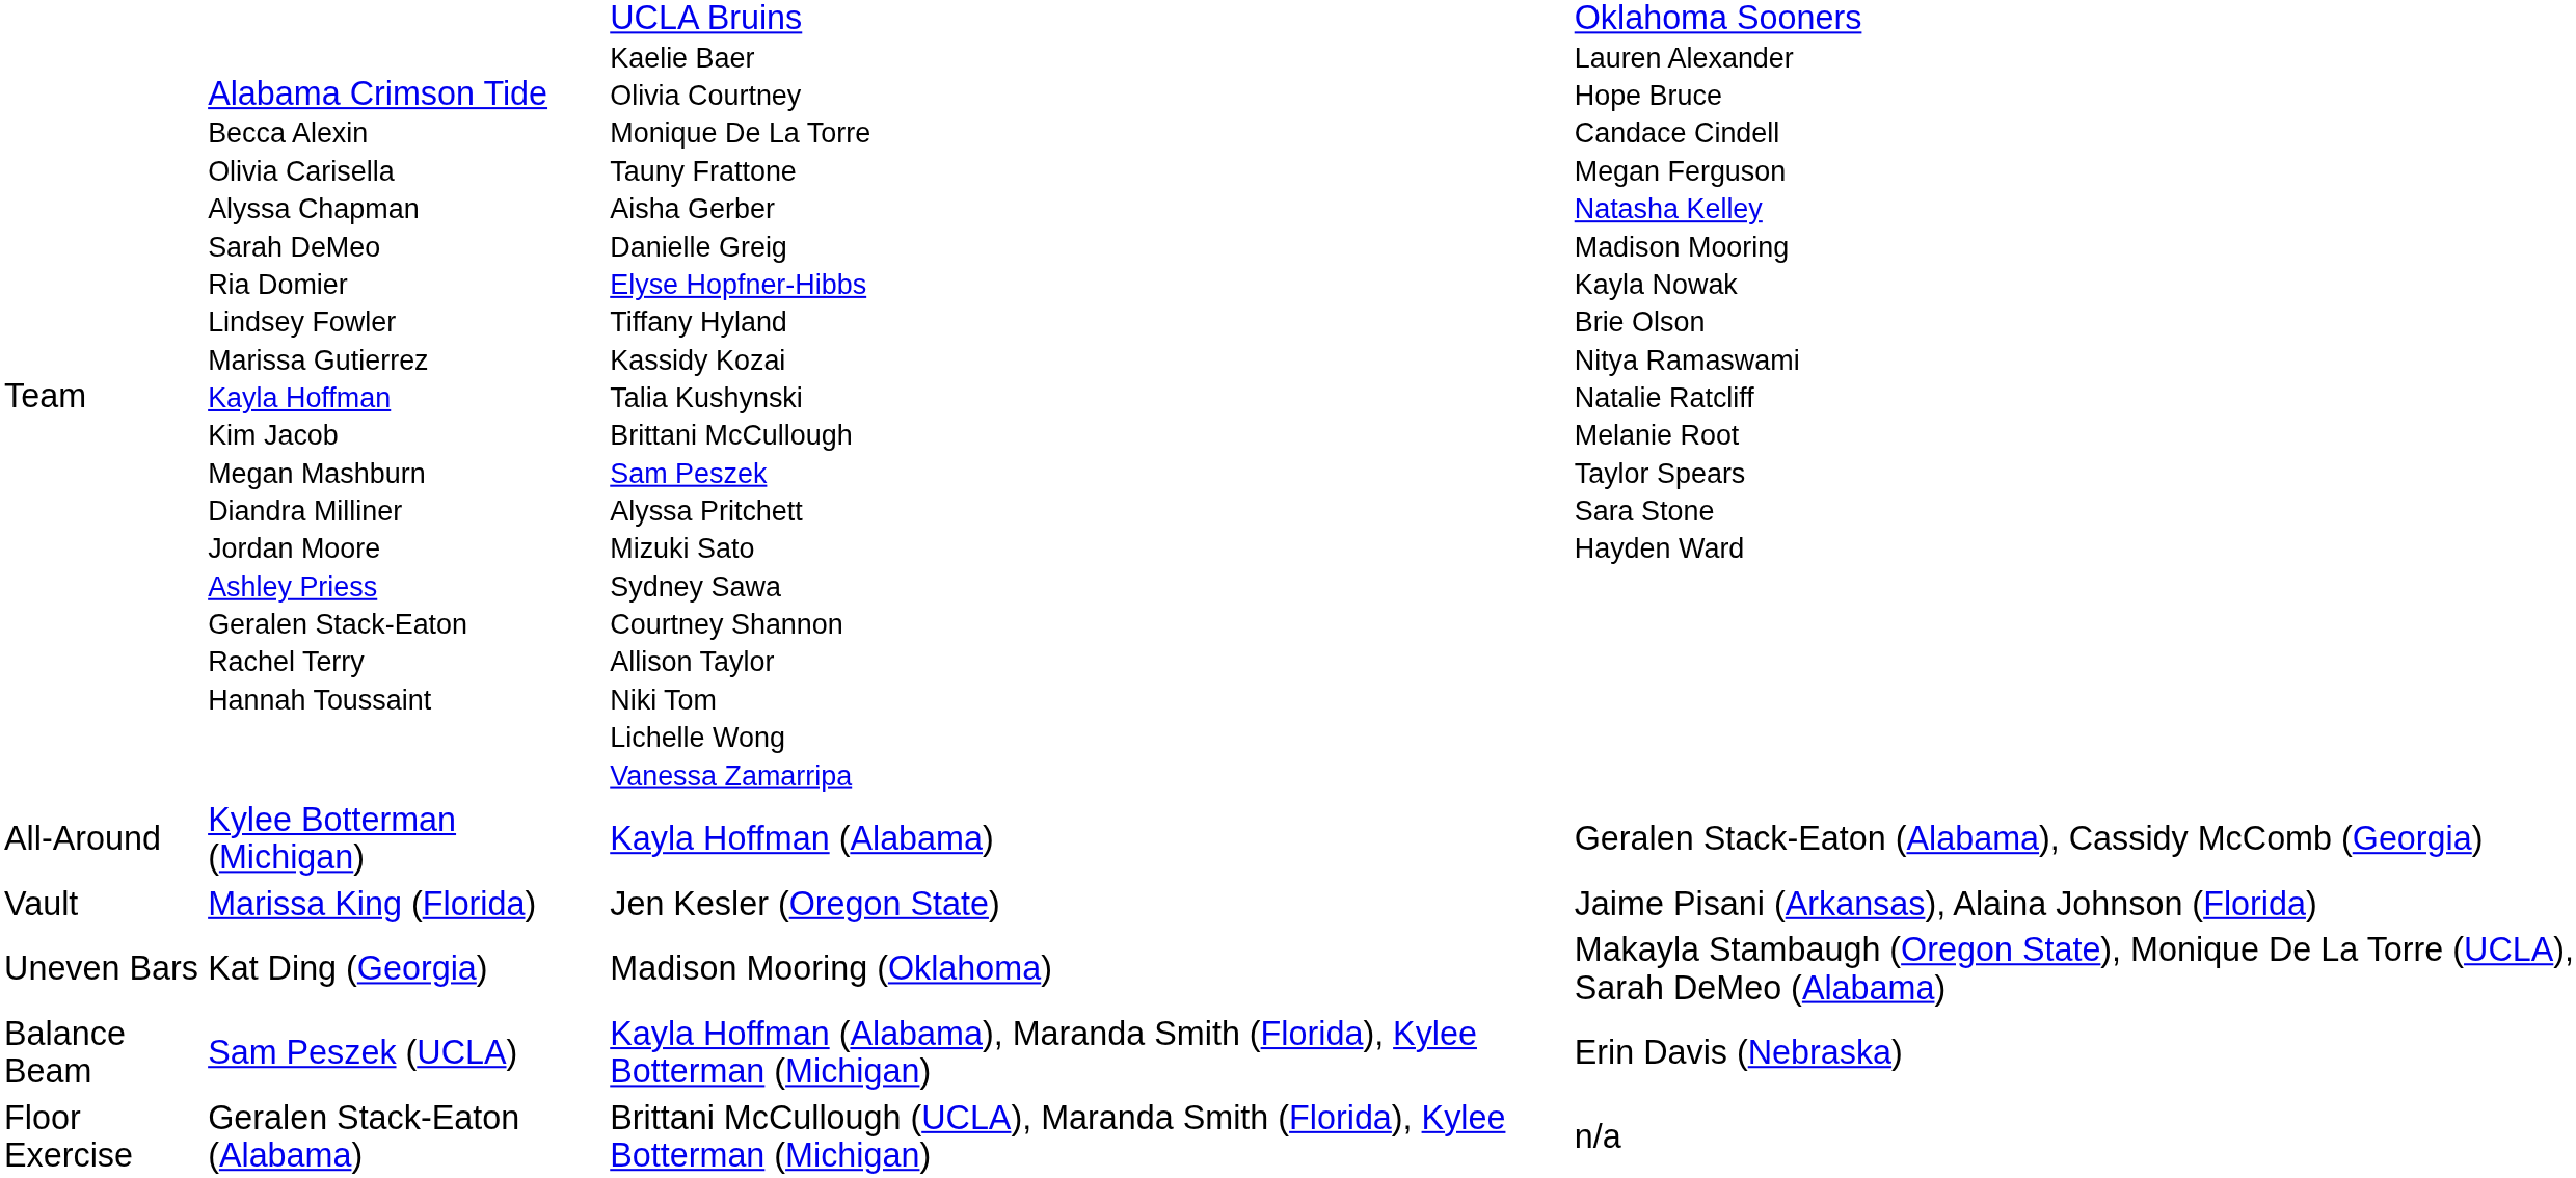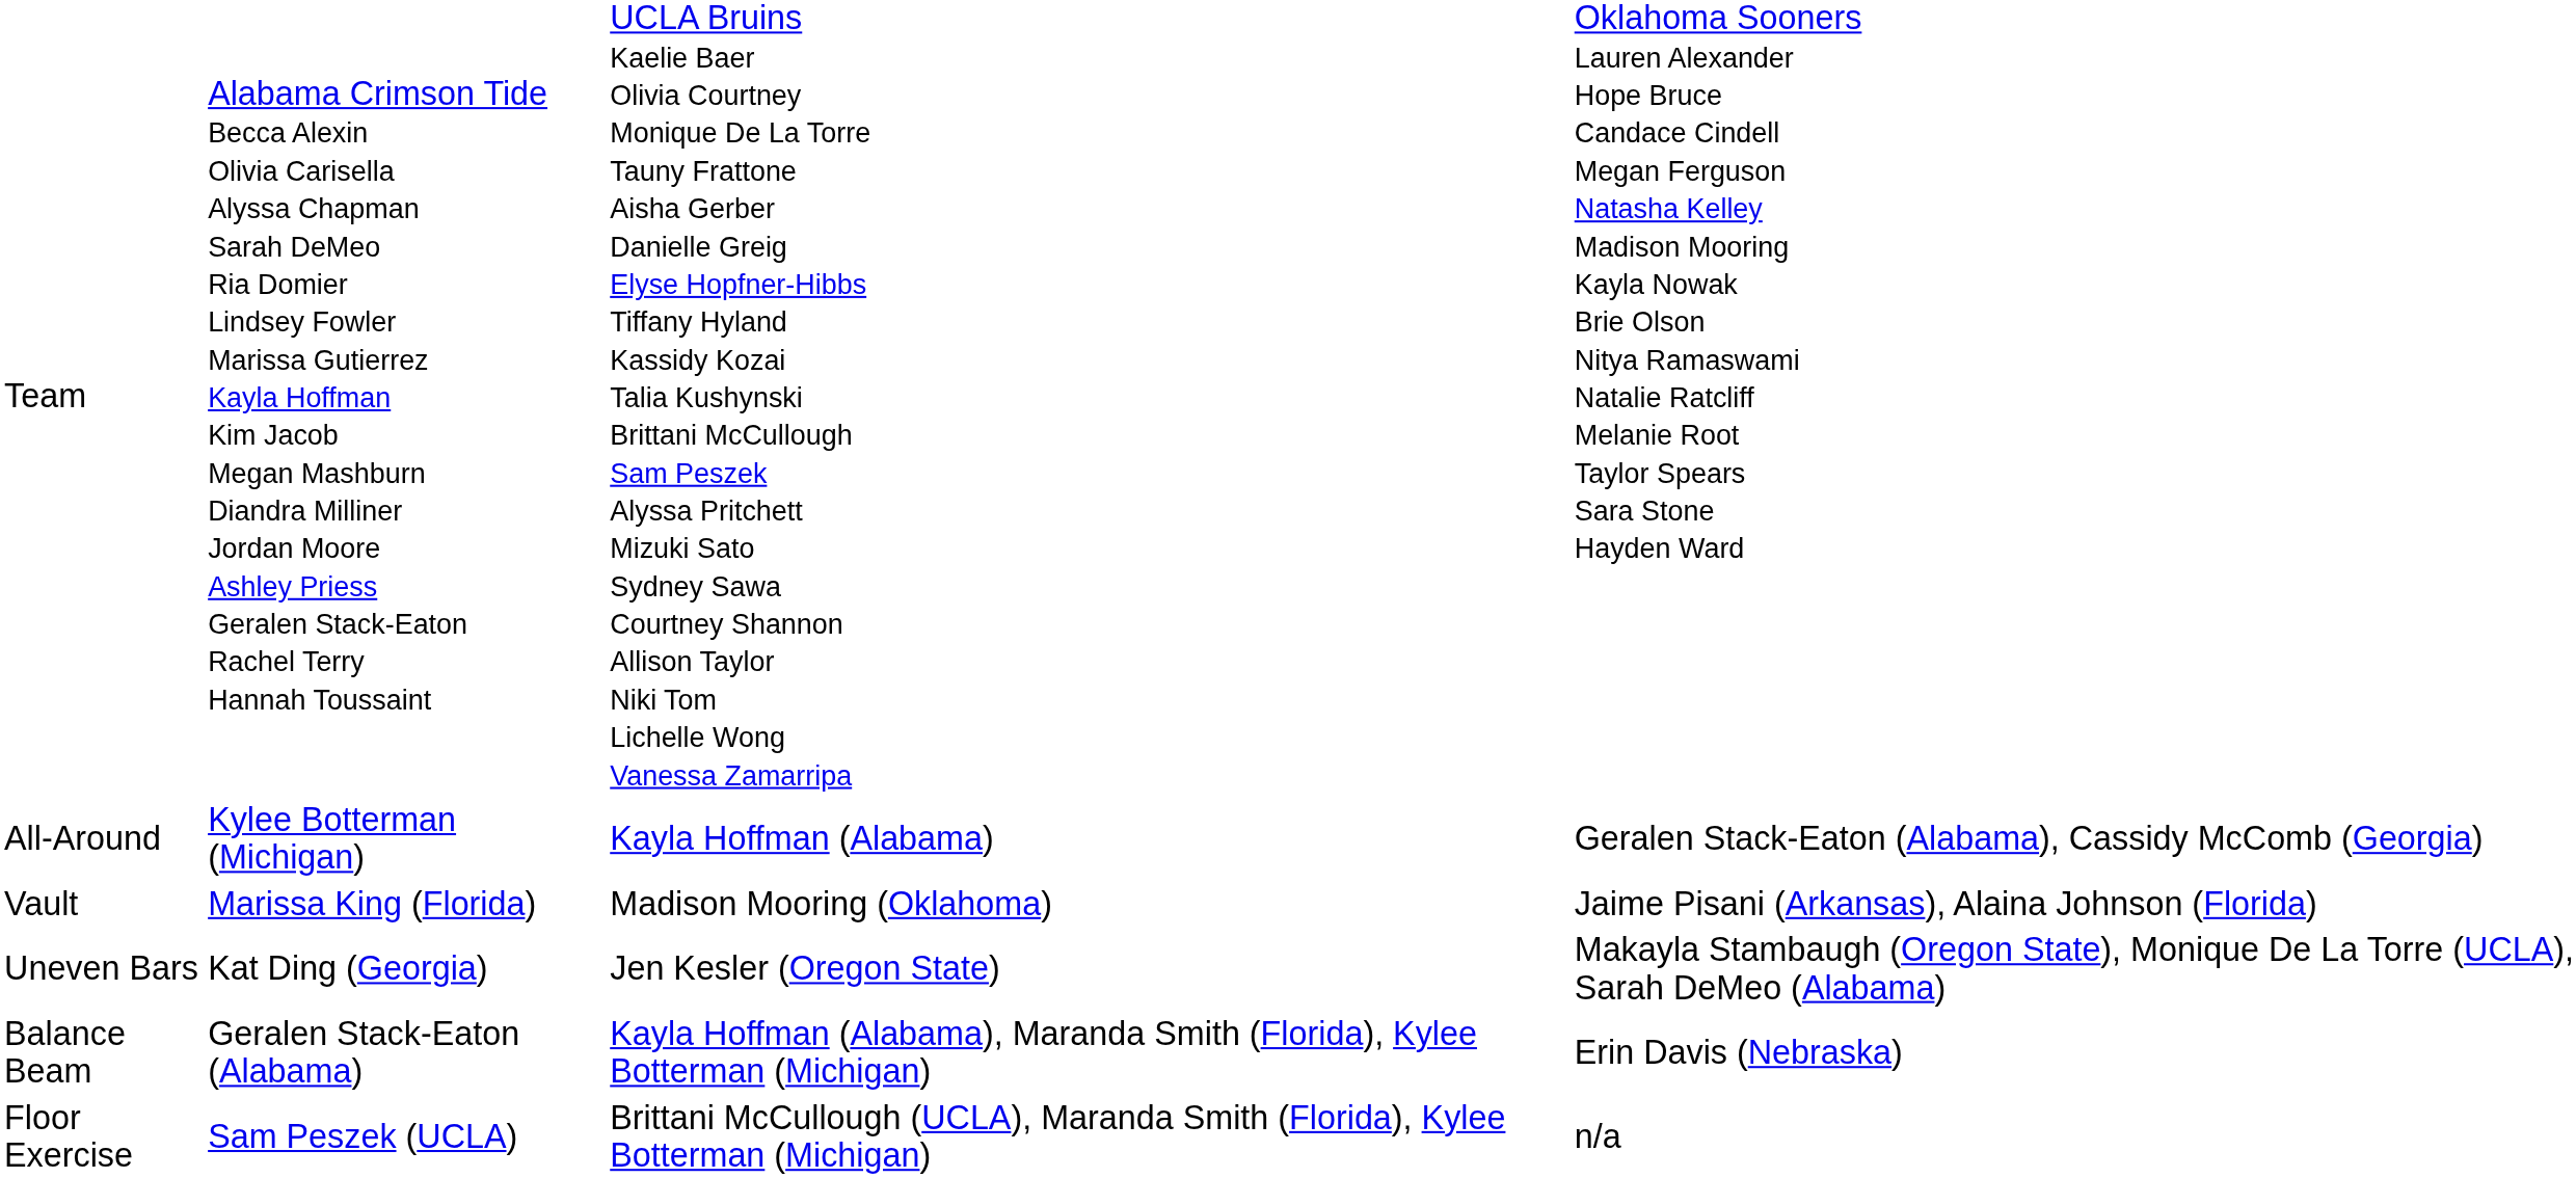 <table>
 <tr>
 <td>Team<br></td>
 <td><a href='#'>Alabama Crimson Tide</a><br><small>Becca Alexin<br>Olivia Carisella<br>Alyssa Chapman<br>Sarah DeMeo<br>Ria Domier<br>Lindsey Fowler<br>Marissa Gutierrez<br><a href='#'>Kayla Hoffman</a><br>Kim Jacob<br>Megan Mashburn<br>Diandra Milliner<br>Jordan Moore<br><a href='#'>Ashley Priess</a><br>Geralen Stack-Eaton<br>Rachel Terry<br>Hannah Toussaint</small></td>
 <td><a href='#'>UCLA Bruins</a><br><small>Kaelie Baer<br>Olivia Courtney<br>Monique De La Torre<br>Tauny Frattone<br>Aisha Gerber<br>Danielle Greig<br><a href='#'>Elyse Hopfner-Hibbs</a><br>Tiffany Hyland<br>Kassidy Kozai<br>Talia Kushynski<br>Brittani McCullough<br><a href='#'>Sam Peszek</a><br>Alyssa Pritchett<br>Mizuki Sato<br>Sydney Sawa<br>Courtney Shannon<br>Allison Taylor<br>Niki Tom<br>Lichelle Wong<br><a href='#'>Vanessa Zamarripa</a></small></td>
 <td><a href='#'>Oklahoma Sooners</a><br><small>Lauren Alexander<br>Hope Bruce<br>Candace Cindell<br>Megan Ferguson<br><a href='#'>Natasha Kelley</a><br>Madison Mooring<br>Kayla Nowak<br>Brie Olson<br>Nitya Ramaswami<br>Natalie Ratcliff<br>Melanie Root<br>Taylor Spears<br>Sara Stone<br>Hayden Ward<br><br><br><br><br><br><br></small></td>
 </tr>
 <tr>
 <td>All-Around<br></td>
 <td><a href='#'>Kylee Botterman</a> (<a href='#'>Michigan</a>)</td>
 <td><a href='#'>Kayla Hoffman</a> (<a href='#'>Alabama</a>)</td>
 <td>Geralen Stack-Eaton (<a href='#'>Alabama</a>), Cassidy McComb (<a href='#'>Georgia</a>)</td>
 </tr>
 <tr>
 <td>Vault<br></td>
 <td><a href='#'>Marissa King</a> (<a href='#'>Florida</a>)</td>
-<td>Jen Kesler (<a href='#'>Oregon State</a>)</td>
+<td>Madison Mooring (<a href='#'>Oklahoma</a>)</td>
 <td>Jaime Pisani (<a href='#'>Arkansas</a>), Alaina Johnson (<a href='#'>Florida</a>)</td>
 </tr>
 <tr>
 <td>Uneven Bars<br></td>
 <td>Kat Ding (<a href='#'>Georgia</a>)</td>
-<td>Madison Mooring (<a href='#'>Oklahoma</a>)</td>
+<td>Jen Kesler (<a href='#'>Oregon State</a>)</td>
 <td>Makayla Stambaugh (<a href='#'>Oregon State</a>), Monique De La Torre (<a href='#'>UCLA</a>), Sarah DeMeo (<a href='#'>Alabama</a>)</td>
 </tr>
 <tr>
 <td>Balance Beam<br></td>
-<td><a href='#'>Sam Peszek</a> (<a href='#'>UCLA</a>)</td>
+<td>Geralen Stack-Eaton (<a href='#'>Alabama</a>)</td>
 <td><a href='#'>Kayla Hoffman</a> (<a href='#'>Alabama</a>), Maranda Smith (<a href='#'>Florida</a>), <a href='#'>Kylee Botterman</a> (<a href='#'>Michigan</a>)</td>
 <td>Erin Davis (<a href='#'>Nebraska</a>)</td>
 </tr>
 <tr>
 <td>Floor Exercise<br></td>
-<td>Geralen Stack-Eaton (<a href='#'>Alabama</a>)</td>
+<td><a href='#'>Sam Peszek</a> (<a href='#'>UCLA</a>)</td>
 <td>Brittani McCullough (<a href='#'>UCLA</a>), Maranda Smith (<a href='#'>Florida</a>), <a href='#'>Kylee Botterman</a> (<a href='#'>Michigan</a>)</td>
 <td>n/a</td>
 </tr>
 </table>
